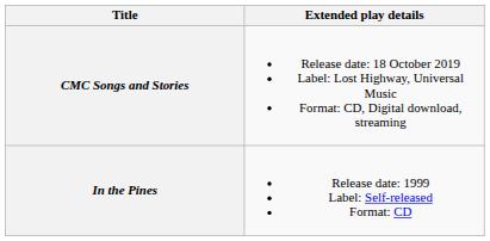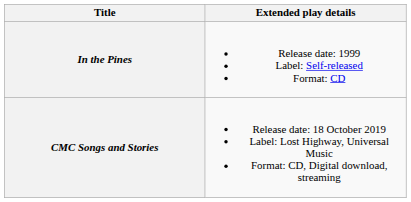 <table class="wikitable plainrowheaders" style="text-align:center;">
 <tr>
 <th style="width:18em;">Title</th>
 <th style="width:18em;">Extended play details</th>
 </tr>
 <tr>
+<th scope="row"><em>In the Pines</em></th>
+<td><br><ul><li>Release date: 1999</li><li>Label: <a href='#'>Self-released</a></li><li>Format: <a href='#'>CD</a></li></ul></td>
+</tr>
+<tr>
 <th scope="row"><em>CMC Songs and Stories</em></th>
 <td><br><ul><li>Release date: 18 October 2019</li><li>Label: Lost Highway, Universal Music</li><li>Format: CD, Digital download, streaming</li></ul></td>
 </tr>
-<tr>
-<th scope="row"><em>In the Pines</em></th>
-<td><br><ul><li>Release date: 1999</li><li>Label: <a href='#'>Self-released</a></li><li>Format: <a href='#'>CD</a></li></ul></td>
-</tr>
 </table>
